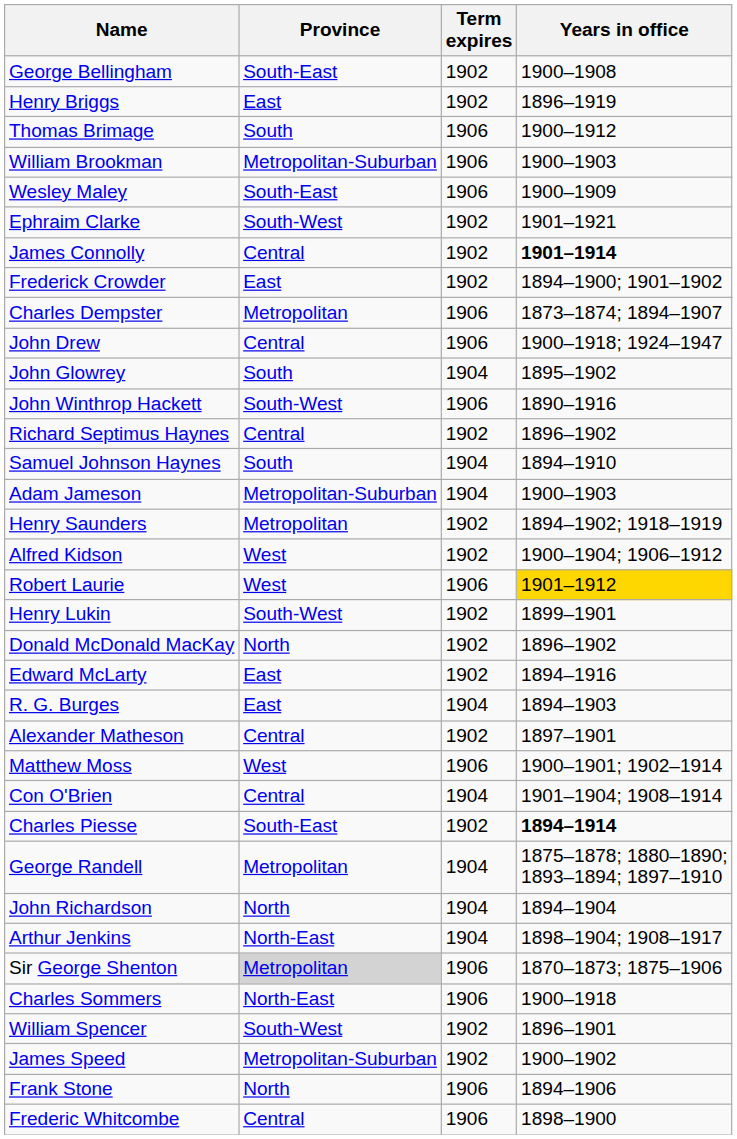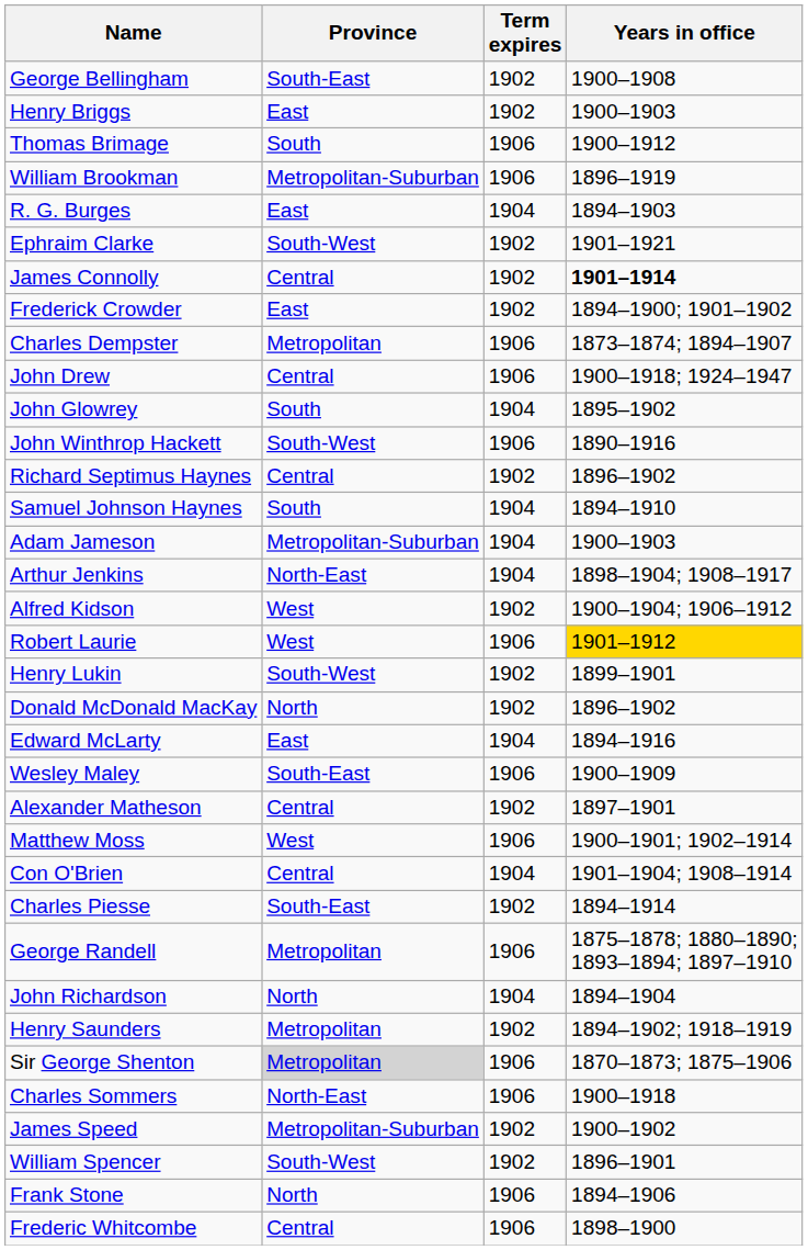 <table class="wikitable sortable">
 <tr>
 <th><strong>Name</strong></th>
 <th><strong>Province</strong></th>
 <th><strong>Term<br>expires</strong></th>
 <th><strong>Years in office</strong></th>
 </tr>
 <tr>
 <td><a href='#'>George Bellingham</a></td>
 <td><a href='#'>South-East</a></td>
 <td>1902</td>
 <td>1900–1908</td>
 </tr>
 <tr>
 <td><a href='#'>Henry Briggs</a></td>
 <td><a href='#'>East</a></td>
 <td>1902</td>
-<td>1896–1919</td>
+<td>1900–1903</td>
 </tr>
 <tr>
 <td><a href='#'>Thomas Brimage</a></td>
 <td><a href='#'>South</a></td>
 <td>1906</td>
 <td>1900–1912</td>
 </tr>
 <tr>
 <td><a href='#'>William Brookman</a></td>
 <td><a href='#'>Metropolitan-Suburban</a></td>
 <td>1906</td>
-<td>1900–1903</td>
+<td>1896–1919</td>
 </tr>
 <tr>
-<td><a href='#'>Wesley Maley</a></td>
-<td><a href='#'>South-East</a></td>
-<td>1906</td>
-<td>1900–1909</td>
+<td><a href='#'>R. G. Burges</a></td>
+<td><a href='#'>East</a></td>
+<td>1904</td>
+<td>1894–1903</td>
 </tr>
 <tr>
 <td><a href='#'>Ephraim Clarke</a></td>
 <td><a href='#'>South-West</a></td>
 <td>1902</td>
 <td>1901–1921</td>
 </tr>
 <tr>
 <td><a href='#'>James Connolly</a></td>
 <td><a href='#'>Central</a></td>
 <td>1902</td>
 <td><strong>1901–1914</strong></td>
 </tr>
 <tr>
 <td><a href='#'>Frederick Crowder</a></td>
 <td><a href='#'>East</a></td>
 <td>1902</td>
 <td>1894–1900; 1901–1902</td>
 </tr>
 <tr>
 <td><a href='#'>Charles Dempster</a></td>
 <td><a href='#'>Metropolitan</a></td>
 <td>1906</td>
 <td>1873–1874; 1894–1907</td>
 </tr>
 <tr>
 <td><a href='#'>John Drew</a></td>
 <td><a href='#'>Central</a></td>
 <td>1906</td>
 <td>1900–1918; 1924–1947</td>
 </tr>
 <tr>
 <td><a href='#'>John Glowrey</a></td>
 <td><a href='#'>South</a></td>
 <td>1904</td>
 <td>1895–1902</td>
 </tr>
 <tr>
 <td><a href='#'>John Winthrop Hackett</a></td>
 <td><a href='#'>South-West</a></td>
 <td>1906</td>
 <td>1890–1916</td>
 </tr>
 <tr>
 <td><a href='#'>Richard Septimus Haynes</a></td>
 <td><a href='#'>Central</a></td>
 <td>1902</td>
 <td>1896–1902</td>
 </tr>
 <tr>
 <td><a href='#'>Samuel Johnson Haynes</a></td>
 <td><a href='#'>South</a></td>
 <td>1904</td>
 <td>1894–1910</td>
 </tr>
 <tr>
 <td><a href='#'>Adam Jameson</a></td>
 <td><a href='#'>Metropolitan-Suburban</a></td>
 <td>1904</td>
 <td>1900–1903</td>
 </tr>
 <tr>
-<td><a href='#'>Henry Saunders</a></td>
-<td><a href='#'>Metropolitan</a></td>
-<td>1902</td>
-<td>1894–1902; 1918–1919</td>
+<td><a href='#'>Arthur Jenkins</a></td>
+<td><a href='#'>North-East</a></td>
+<td>1904</td>
+<td>1898–1904; 1908–1917</td>
 </tr>
 <tr>
 <td><a href='#'>Alfred Kidson</a></td>
 <td><a href='#'>West</a></td>
 <td>1902</td>
 <td>1900–1904; 1906–1912</td>
 </tr>
 <tr>
 <td><a href='#'>Robert Laurie</a></td>
 <td><a href='#'>West</a></td>
 <td>1906</td>
 <td style="background: gold;">1901–1912</td>
 </tr>
 <tr>
 <td><a href='#'>Henry Lukin</a></td>
 <td><a href='#'>South-West</a></td>
 <td>1902</td>
 <td>1899–1901</td>
 </tr>
 <tr>
 <td><a href='#'>Donald McDonald MacKay</a></td>
 <td><a href='#'>North</a></td>
 <td>1902</td>
 <td>1896–1902</td>
 </tr>
 <tr>
 <td><a href='#'>Edward McLarty</a></td>
 <td><a href='#'>East</a></td>
-<td>1902</td>
+<td>1904</td>
 <td>1894–1916</td>
 </tr>
 <tr>
-<td><a href='#'>R. G. Burges</a></td>
-<td><a href='#'>East</a></td>
-<td>1904</td>
-<td>1894–1903</td>
+<td><a href='#'>Wesley Maley</a></td>
+<td><a href='#'>South-East</a></td>
+<td>1906</td>
+<td>1900–1909</td>
 </tr>
 <tr>
 <td><a href='#'>Alexander Matheson</a></td>
 <td><a href='#'>Central</a></td>
 <td>1902</td>
 <td>1897–1901</td>
 </tr>
 <tr>
 <td><a href='#'>Matthew Moss</a></td>
 <td><a href='#'>West</a></td>
 <td>1906</td>
 <td>1900–1901; 1902–1914</td>
 </tr>
 <tr>
 <td><a href='#'>Con O'Brien</a></td>
 <td><a href='#'>Central</a></td>
 <td>1904</td>
 <td>1901–1904; 1908–1914</td>
 </tr>
 <tr>
 <td><a href='#'>Charles Piesse</a></td>
 <td><a href='#'>South-East</a></td>
 <td>1902</td>
-<td><strong>1894–1914</strong></td>
+<td>1894–1914</td>
 </tr>
 <tr>
 <td><a href='#'>George Randell</a></td>
 <td><a href='#'>Metropolitan</a></td>
-<td>1904</td>
+<td>1906</td>
 <td>1875–1878; 1880–1890;<br>1893–1894; 1897–1910</td>
 </tr>
 <tr>
 <td><a href='#'>John Richardson</a></td>
 <td><a href='#'>North</a></td>
 <td>1904</td>
 <td>1894–1904</td>
 </tr>
 <tr>
-<td><a href='#'>Arthur Jenkins</a></td>
-<td><a href='#'>North-East</a></td>
-<td>1904</td>
-<td>1898–1904; 1908–1917</td>
+<td><a href='#'>Henry Saunders</a></td>
+<td><a href='#'>Metropolitan</a></td>
+<td>1902</td>
+<td>1894–1902; 1918–1919</td>
 </tr>
 <tr>
 <td>Sir <a href='#'>George Shenton</a></td>
 <td style="background: lightgrey;"><a href='#'>Metropolitan</a></td>
 <td>1906</td>
 <td>1870–1873; 1875–1906</td>
 </tr>
 <tr>
 <td><a href='#'>Charles Sommers</a></td>
 <td><a href='#'>North-East</a></td>
 <td>1906</td>
 <td>1900–1918</td>
 </tr>
 <tr>
+<td><a href='#'>James Speed</a></td>
+<td><a href='#'>Metropolitan-Suburban</a></td>
+<td>1902</td>
+<td>1900–1902</td>
+</tr>
+<tr>
 <td><a href='#'>William Spencer</a></td>
 <td><a href='#'>South-West</a></td>
 <td>1902</td>
 <td>1896–1901</td>
-</tr>
-<tr>
-<td><a href='#'>James Speed</a></td>
-<td><a href='#'>Metropolitan-Suburban</a></td>
-<td>1902</td>
-<td>1900–1902</td>
 </tr>
 <tr>
 <td><a href='#'>Frank Stone</a></td>
 <td><a href='#'>North</a></td>
 <td>1906</td>
 <td>1894–1906</td>
 </tr>
 <tr>
 <td><a href='#'>Frederic Whitcombe</a></td>
 <td><a href='#'>Central</a></td>
 <td>1906</td>
 <td>1898–1900</td>
 </tr>
 </table>
